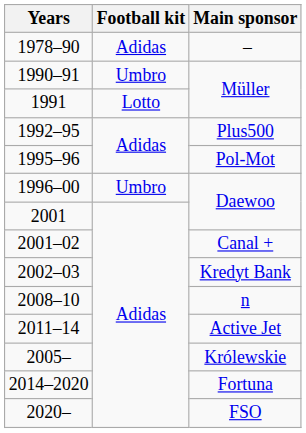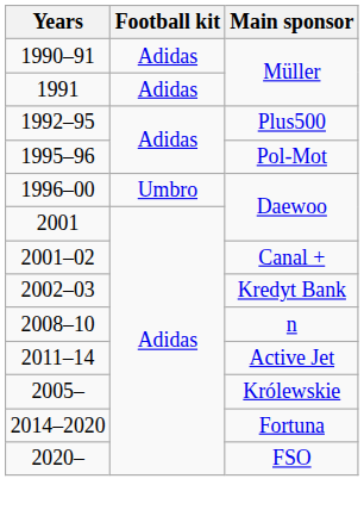 <table class="wikitable" style="text-align: center">
 <tr>
 <th>Years</th>
 <th>Football kit</th>
 <th>Main sponsor</th>
 </tr>
 <tr>
-<td>1978–90</td>
+<td>1990–91</td>
 <td rowspan=1><a href='#'>Adidas</a></td>
-<td> –</td>
-</tr>
-<tr>
-<td>1990–91</td>
-<td rowspan=1><a href='#'>Umbro</a></td>
 <td rowspan=2><a href='#'>Müller</a></td>
 </tr>
 <tr>
 <td>1991</td>
-<td rowspan=1><a href='#'>Lotto</a></td>
+<td rowspan=1><a href='#'>Adidas</a></td>
 </tr>
 <tr>
 <td>1992–95</td>
 <td rowspan=2><a href='#'>Adidas</a></td>
 <td><a href='#'>Plus500</a></td>
 </tr>
 <tr>
 <td>1995–96</td>
 <td><a href='#'>Pol-Mot</a></td>
 </tr>
 <tr>
 <td>1996–00</td>
 <td rowspan=1><a href='#'>Umbro</a></td>
 <td rowspan=2><a href='#'>Daewoo</a></td>
 </tr>
 <tr>
 <td>2001</td>
 <td rowspan=8><a href='#'>Adidas</a></td>
 </tr>
 <tr>
 <td>2001–02</td>
 <td><a href='#'>Canal +</a></td>
 </tr>
 <tr>
 <td>2002–03</td>
 <td><a href='#'>Kredyt Bank</a></td>
 </tr>
 <tr>
 <td>2008–10</td>
 <td><a href='#'>n</a></td>
 </tr>
 <tr>
 <td>2011–14</td>
 <td><a href='#'>Active Jet</a></td>
 </tr>
 <tr>
 <td>2005–</td>
 <td><a href='#'>Królewskie</a></td>
 </tr>
 <tr>
 <td>2014–2020</td>
 <td><a href='#'>Fortuna</a></td>
 </tr>
 <tr>
 <td>2020–</td>
 <td><a href='#'>FSO</a></td>
 </tr>
 </table>
